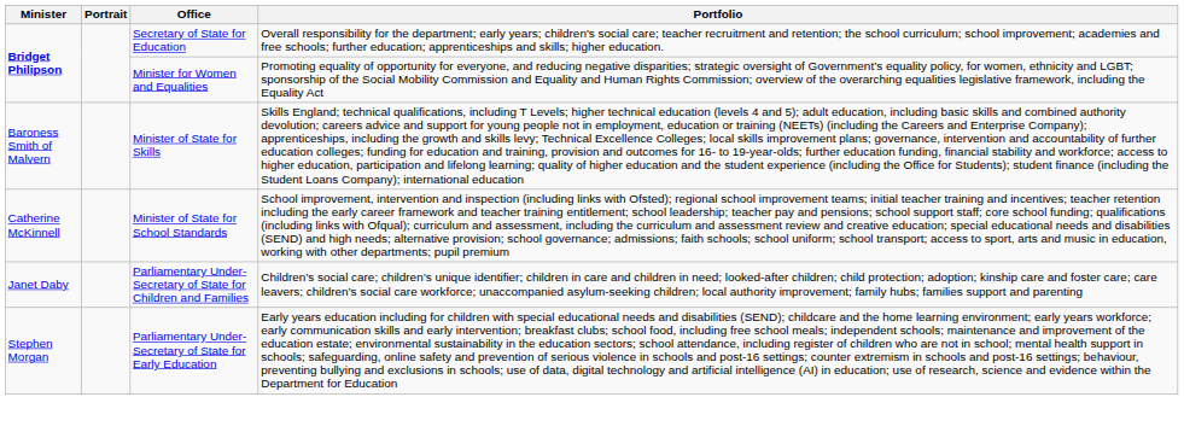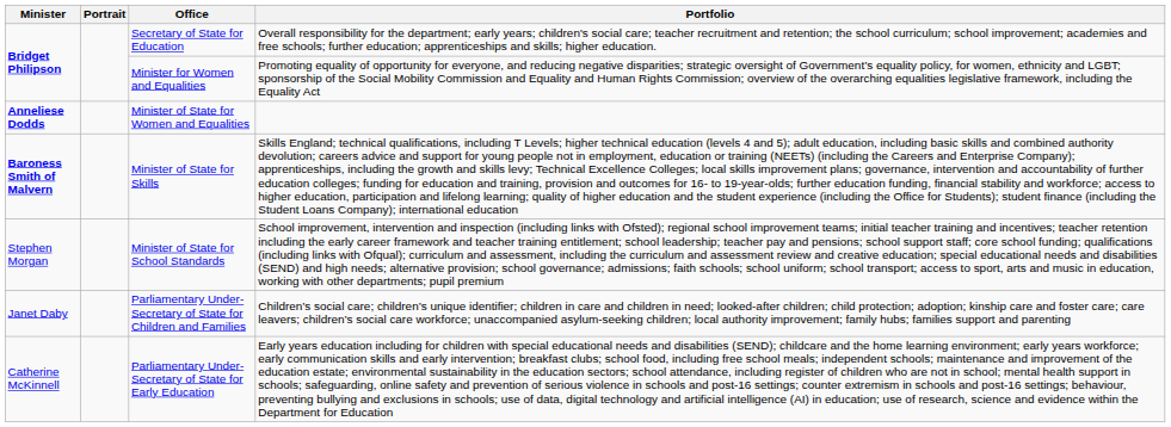 <table class=wikitable>
 <tr>
 <th width=95x>Minister</th>
 <th>Portrait</th>
 <th>Office</th>
 <th>Portfolio</th>
 </tr>
 <tr>
 <td rowspan=2><strong><a href='#'>Bridget Philipson</a></strong> </td>
 <td rowspan=2></td>
 <td><a href='#'>Secretary of State for Education</a></td>
 <td>Overall responsibility for the department; early years; children's social care; teacher recruitment and retention; the school curriculum; school improvement; academies and free schools; further education; apprenticeships and skills; higher education.</td>
 </tr>
 <tr>
 <td><a href='#'>Minister for Women and Equalities</a></td>
 <td>Promoting equality of opportunity for everyone, and reducing negative disparities; strategic oversight of Government’s equality policy, for women, ethnicity and LGBT; sponsorship of the Social Mobility Commission and Equality and Human Rights Commission; overview of the overarching equalities legislative framework, including the Equality Act</td>
 </tr>
 <tr>
-<td><a href='#'>Baroness Smith of Malvern</a></td>
+<td><strong><a href='#'>Anneliese Dodds</a></strong> </td>
+<td></td>
+<td><a href='#'>Minister of State for Women and Equalities</a></td>
+<td></td>
+</tr>
+<tr>
+<td><strong><a href='#'>Baroness Smith of Malvern</a></strong></td>
 <td></td>
 <td><a href='#'>Minister of State for Skills</a></td>
 <td>Skills England; technical qualifications, including T Levels; higher technical education (levels 4 and 5); adult education, including basic skills and combined authority devolution; careers advice and support for young people not in employment, education or training (NEETs) (including the Careers and Enterprise Company); apprenticeships, including the growth and skills levy; Technical Excellence Colleges; local skills improvement plans; governance, intervention and accountability of further education colleges; funding for education and training, provision and outcomes for 16- to 19-year-olds; further education funding, financial stability and workforce; access to higher education, participation and lifelong learning; quality of higher education and the student experience (including the Office for Students); student finance (including the Student Loans Company); international education</td>
 </tr>
 <tr>
-<td><a href='#'>Catherine McKinnell</a> </td>
+<td><a href='#'>Stephen Morgan</a> </td>
 <td></td>
 <td><a href='#'>Minister of State for School Standards</a></td>
 <td>School improvement, intervention and inspection (including links with Ofsted); regional school improvement teams; initial teacher training and incentives; teacher retention including the early career framework and teacher training entitlement; school leadership; teacher pay and pensions; school support staff; core school funding; qualifications (including links with Ofqual); curriculum and assessment, including the curriculum and assessment review and creative education; special educational needs and disabilities (SEND) and high needs; alternative provision; school governance; admissions; faith schools; school uniform; school transport; access to sport, arts and music in education, working with other departments; pupil premium</td>
 </tr>
 <tr>
 <td><a href='#'>Janet Daby</a> </td>
 <td></td>
 <td><a href='#'>Parliamentary Under-Secretary of State for Children and Families</a></td>
 <td>Children’s social care; children’s unique identifier; children in care and children in need; looked-after children; child protection; adoption; kinship care and foster care; care leavers; children’s social care workforce; unaccompanied asylum-seeking children; local authority improvement; family hubs; families support and parenting</td>
 </tr>
 <tr>
-<td><a href='#'>Stephen Morgan</a> </td>
+<td><a href='#'>Catherine McKinnell</a> </td>
 <td></td>
 <td><a href='#'>Parliamentary Under-Secretary of State for Early Education</a></td>
 <td>Early years education including for children with special educational needs and disabilities (SEND); childcare and the home learning environment; early years workforce; early communication skills and early intervention; breakfast clubs; school food, including free school meals; independent schools; maintenance and improvement of the education estate; environmental sustainability in the education sectors; school attendance, including register of children who are not in school; mental health support in schools; safeguarding, online safety and prevention of serious violence in schools and post-16 settings; counter extremism in schools and post-16 settings; behaviour, preventing bullying and exclusions in schools; use of data, digital technology and artificial intelligence (AI) in education; use of research, science and evidence within the Department for Education</td>
 </tr>
 </table>
